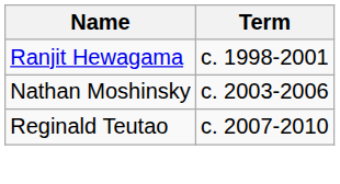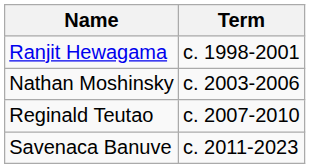 <table class="wikitable">
 <tr>
 <th>Name</th>
 <th>Term</th>
 </tr>
 <tr>
 <td><a href='#'>Ranjit Hewagama</a></td>
 <td>c. 1998-2001</td>
 </tr>
 <tr>
 <td>Nathan Moshinsky</td>
 <td>c. 2003-2006</td>
 </tr>
 <tr>
 <td>Reginald Teutao</td>
 <td>c. 2007-2010</td>
 </tr>
+<tr>
+<td>Savenaca Banuve</td>
+<td>c. 2011-2023</td>
+</tr>
 </table>
